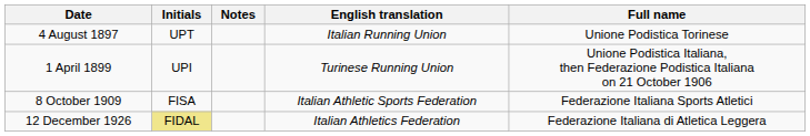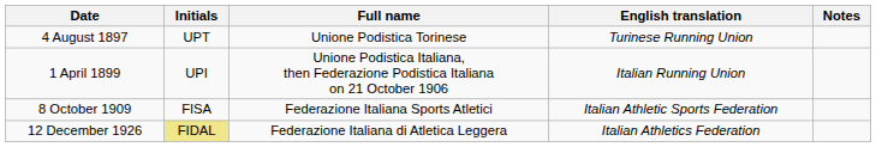 <table class="wikitable" width=65% style="font-size:100%; text-align:center;">
 <tr align=center>
 <th>Date</th>
 <th>Initials</th>
+<th>Full name</th>
+<th>English translation</th>
 <th>Notes</th>
-<th>English translation</th>
-<th>Full name</th>
 </tr>
 <tr>
 <td>4 August 1897</td>
 <td>UPT</td>
+<td>Unione Podistica Torinese</td>
+<td><em>Turinese Running Union</em></td>
 <td></td>
-<td><em>Italian Running Union</em></td>
-<td>Unione Podistica Torinese</td>
 </tr>
 <tr>
 <td>1 April 1899</td>
 <td>UPI</td>
+<td>Unione Podistica Italiana,<br>then Federazione Podistica Italiana<br>on 21 October 1906</td>
+<td><em>Italian Running Union</em></td>
 <td></td>
-<td><em>Turinese Running Union</em></td>
-<td>Unione Podistica Italiana,<br>then Federazione Podistica Italiana<br>on 21 October 1906</td>
 </tr>
 <tr>
 <td>8 October 1909</td>
 <td>FISA</td>
+<td>Federazione Italiana Sports Atletici</td>
+<td><em>Italian Athletic Sports Federation</em></td>
 <td></td>
-<td><em>Italian Athletic Sports Federation</em></td>
-<td>Federazione Italiana Sports Atletici</td>
 </tr>
 <tr>
 <td>12 December 1926</td>
 <td style="background: khaki;">FIDAL</td>
+<td>Federazione Italiana di Atletica Leggera</td>
+<td><em>Italian Athletics Federation</em></td>
 <td></td>
-<td><em>Italian Athletics Federation</em></td>
-<td>Federazione Italiana di Atletica Leggera</td>
 </tr>
 </table>
